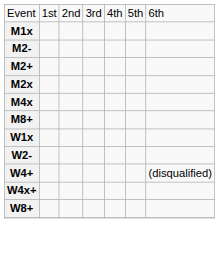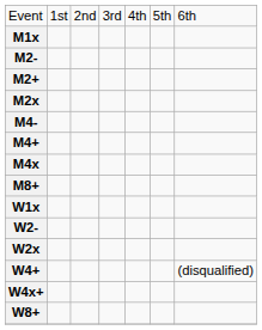 <table class="wikitable">
 <tr>
 <td>Event</td>
 <td>1st</td>
 <td>2nd</td>
 <td>3rd</td>
 <td>4th</td>
 <td>5th</td>
 <td>6th</td>
 </tr>
 <tr>
 <th>M1x</th>
 <td></td>
 <td></td>
 <td></td>
 <td></td>
 <td></td>
 <td></td>
 </tr>
 <tr>
 <th>M2-</th>
 <td></td>
 <td></td>
 <td></td>
 <td></td>
 <td></td>
 <td></td>
 </tr>
 <tr>
 <th>M2+</th>
 <td></td>
 <td></td>
 <td></td>
 <td></td>
 <td></td>
 <td></td>
 </tr>
 <tr>
 <th>M2x</th>
 <td></td>
 <td></td>
 <td></td>
 <td></td>
 <td></td>
 <td></td>
 </tr>
 <tr>
+<th>M4-</th>
+<td></td>
+<td></td>
+<td></td>
+<td></td>
+<td></td>
+<td></td>
+</tr>
+<tr>
+<th>M4+</th>
+<td></td>
+<td></td>
+<td></td>
+<td></td>
+<td></td>
+<td></td>
+</tr>
+<tr>
 <th>M4x</th>
 <td></td>
 <td></td>
 <td></td>
 <td></td>
 <td></td>
 <td></td>
 </tr>
 <tr>
 <th>M8+</th>
 <td></td>
 <td></td>
 <td></td>
 <td></td>
 <td></td>
 <td></td>
 </tr>
 <tr>
 <th>W1x</th>
 <td></td>
 <td></td>
 <td></td>
 <td></td>
 <td></td>
 <td></td>
 </tr>
 <tr>
 <th>W2-</th>
+<td></td>
+<td></td>
+<td></td>
+<td></td>
+<td></td>
+<td></td>
+</tr>
+<tr>
+<th>W2x</th>
 <td></td>
 <td></td>
 <td></td>
 <td></td>
 <td></td>
 <td></td>
 </tr>
 <tr>
 <th>W4+</th>
 <td></td>
 <td></td>
 <td></td>
 <td></td>
 <td></td>
 <td> (disqualified)</td>
 </tr>
 <tr>
 <th>W4x+</th>
 <td></td>
 <td></td>
 <td></td>
 <td></td>
 <td></td>
 <td></td>
 </tr>
 <tr>
 <th>W8+</th>
 <td></td>
 <td></td>
 <td></td>
 <td></td>
 <td></td>
 <td></td>
 </tr>
 <tr>
 </tr>
 </table>
